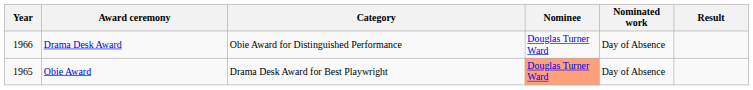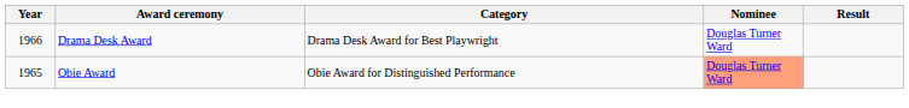 <table class="wikitable" width="95%">
 <tr>
 <th width="5%">Year</th>
 <th width="25%">Award ceremony</th>
 <th width="40%">Category</th>
 <th width="10%">Nominee</th>
-<th width="10%">Nominated work</th>
 <th width="10%">Result</th>
 </tr>
 <tr>
 <td rowspan="1" align="center">1966</td>
 <td rowspan="1"><a href='#'>Drama Desk Award</a></td>
-<td>Obie Award for Distinguished Performance</td>
+<td>Drama Desk Award for Best Playwright</td>
 <td><a href='#'>Douglas Turner Ward</a></td>
-<td>Day of Absence</td>
 <td></td>
 </tr>
 <tr>
 <td align="center">1965</td>
 <td colspan="1"><a href='#'>Obie Award</a></td>
-<td>Drama Desk Award for Best Playwright</td>
+<td>Obie Award for Distinguished Performance</td>
 <td style="background: lightsalmon;"><a href='#'>Douglas Turner Ward</a></td>
-<td>Day of Absence</td>
 <td></td>
 </tr>
 </table>
